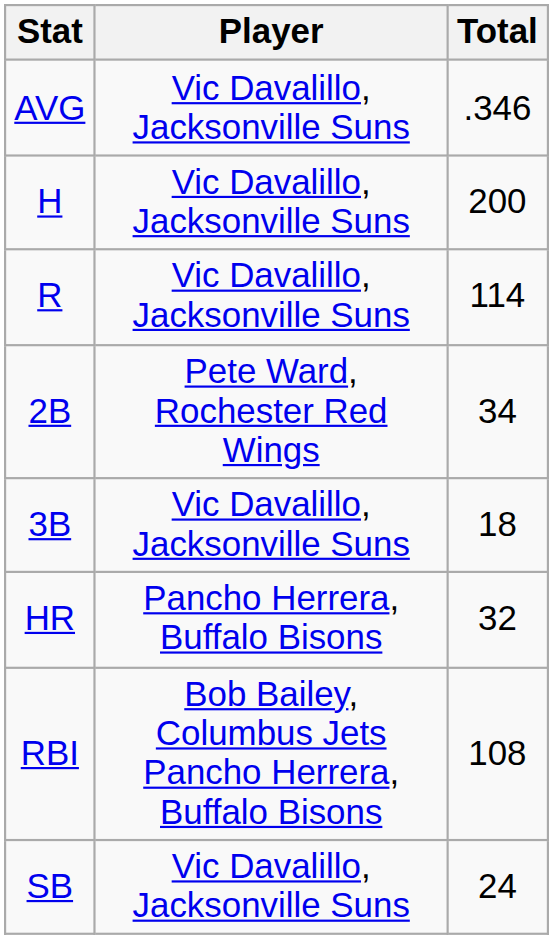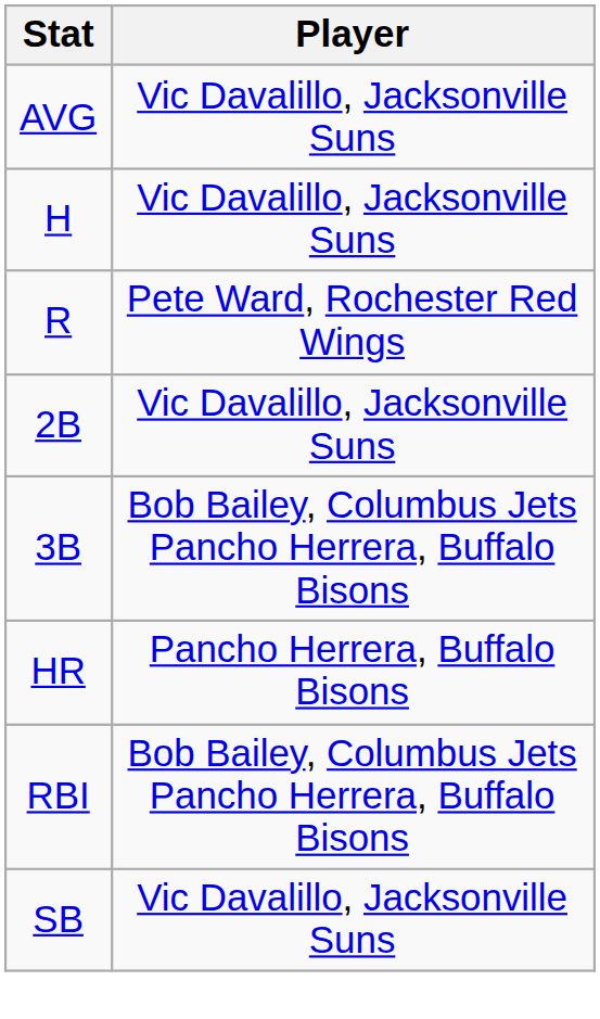 <table class="wikitable" width="40%" style="text-align:center;">
 <tr>
 <th width="5%">Stat</th>
 <th width="60%">Player</th>
-<th width="5%">Total</th>
 </tr>
 <tr>
 <td><a href='#'>AVG</a></td>
 <td><a href='#'>Vic Davalillo</a>, <a href='#'>Jacksonville Suns</a></td>
-<td>.346</td>
 </tr>
 <tr>
 <td><a href='#'>H</a></td>
 <td><a href='#'>Vic Davalillo</a>, <a href='#'>Jacksonville Suns</a></td>
-<td>200</td>
 </tr>
 <tr>
 <td><a href='#'>R</a></td>
-<td><a href='#'>Vic Davalillo</a>, <a href='#'>Jacksonville Suns</a></td>
-<td>114</td>
+<td><a href='#'>Pete Ward</a>, <a href='#'>Rochester Red Wings</a></td>
 </tr>
 <tr>
 <td><a href='#'>2B</a></td>
-<td><a href='#'>Pete Ward</a>, <a href='#'>Rochester Red Wings</a></td>
-<td>34</td>
+<td><a href='#'>Vic Davalillo</a>, <a href='#'>Jacksonville Suns</a></td>
 </tr>
 <tr>
 <td><a href='#'>3B</a></td>
-<td><a href='#'>Vic Davalillo</a>, <a href='#'>Jacksonville Suns</a></td>
-<td>18</td>
+<td><a href='#'>Bob Bailey</a>, <a href='#'>Columbus Jets</a> <br> <a href='#'>Pancho Herrera</a>, <a href='#'>Buffalo Bisons</a></td>
 </tr>
 <tr>
 <td><a href='#'>HR</a></td>
 <td><a href='#'>Pancho Herrera</a>, <a href='#'>Buffalo Bisons</a></td>
-<td>32</td>
 </tr>
 <tr>
 <td><a href='#'>RBI</a></td>
 <td><a href='#'>Bob Bailey</a>, <a href='#'>Columbus Jets</a> <br> <a href='#'>Pancho Herrera</a>, <a href='#'>Buffalo Bisons</a></td>
-<td>108</td>
 </tr>
 <tr>
 <td><a href='#'>SB</a></td>
 <td><a href='#'>Vic Davalillo</a>, <a href='#'>Jacksonville Suns</a></td>
-<td>24</td>
 </tr>
 </table>
